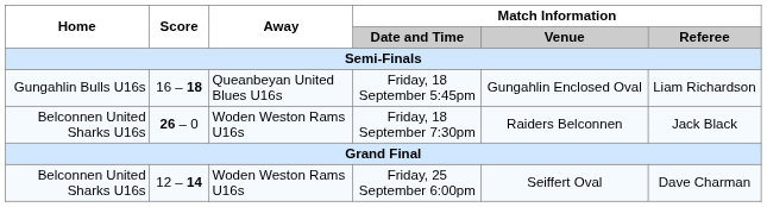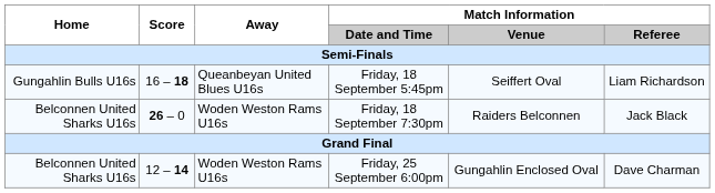 <table width="100%" cellspacing="0" cellpadding="3" border="1" style="border-collapse:collapse;  text-align:center;">
 <tr>
 <th rowspan="2" width="19%">Home</th>
 <th rowspan="2" width="8%">Score</th>
 <th rowspan="2" width="19%">Away</th>
 <th colspan="3">Match Information</th>
 </tr>
 <tr bgcolor="#CCCCCC">
 <th width="17%">Date and Time</th>
 <th width="22%">Venue</th>
 <th width="50%">Referee</th>
 </tr>
 <tr style="background:#d0e7ff;">
 <td colspan="6"><strong>Semi-Finals</strong></td>
 </tr>
 <tr style="text-align:center; background:#f5faff;">
 <td align="right">Gungahlin Bulls U16s </td>
 <td>16 – <strong>18</strong></td>
 <td align="left"> Queanbeyan United Blues U16s</td>
 <td>Friday, 18 September 5:45pm</td>
-<td>Gungahlin Enclosed Oval</td>
+<td>Seiffert Oval</td>
 <td>Liam Richardson</td>
 </tr>
 <tr style="text-align:center; background:#f5faff;">
 <td align="right">Belconnen United Sharks U16s </td>
 <td><strong>26</strong> – 0</td>
 <td align="left"> Woden Weston Rams U16s</td>
 <td>Friday, 18 September 7:30pm</td>
 <td>Raiders Belconnen</td>
 <td>Jack Black</td>
 </tr>
 <tr style="background:#d0e7ff;">
 <td colspan="6"><strong>Grand Final</strong></td>
 </tr>
 <tr style="text-align:center; background:#f5faff;">
 <td align="right">Belconnen United Sharks U16s </td>
 <td>12 – <strong>14</strong></td>
 <td align="left"> Woden Weston Rams U16s</td>
 <td>Friday, 25 September 6:00pm</td>
-<td>Seiffert Oval</td>
+<td>Gungahlin Enclosed Oval</td>
 <td>Dave Charman</td>
 </tr>
 </table>
